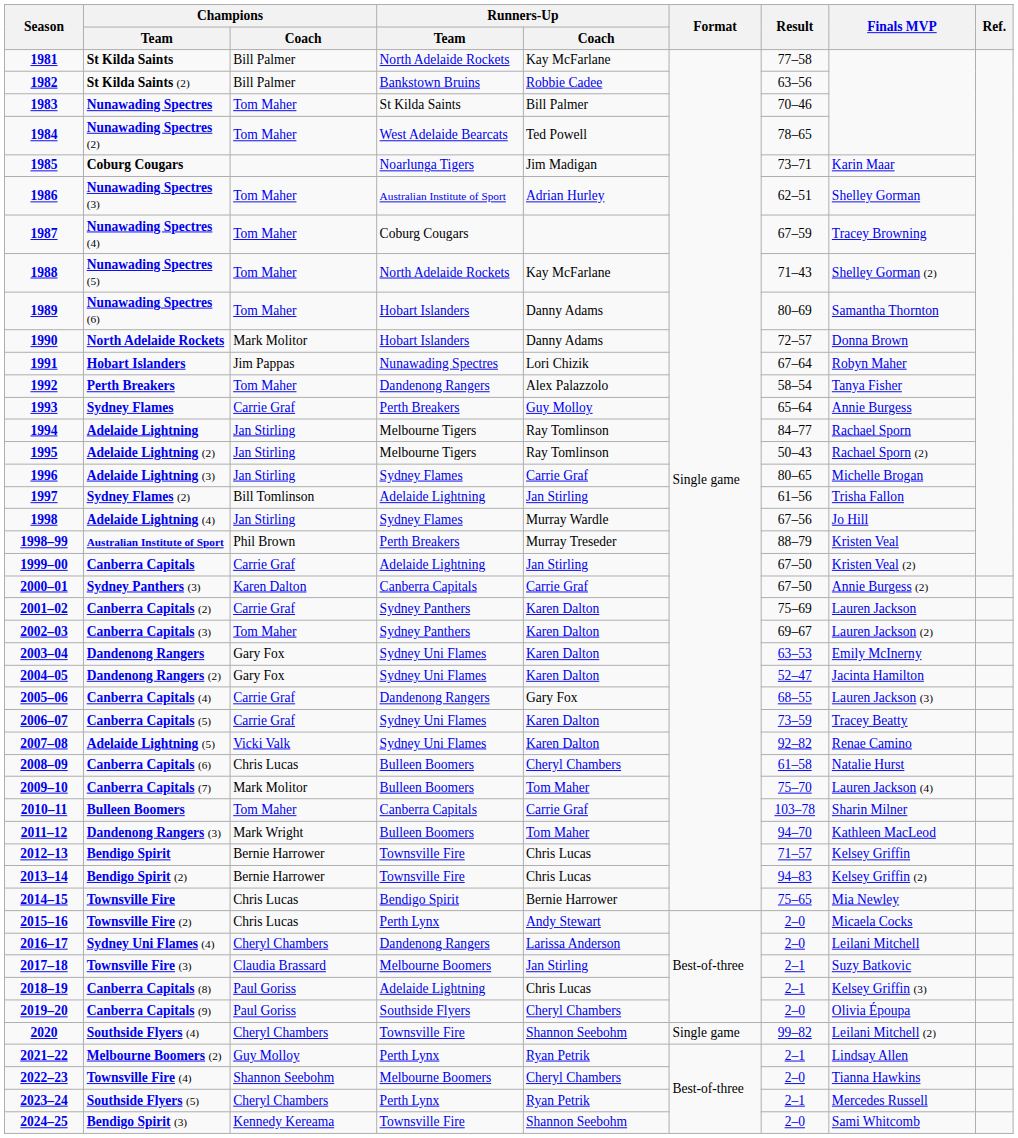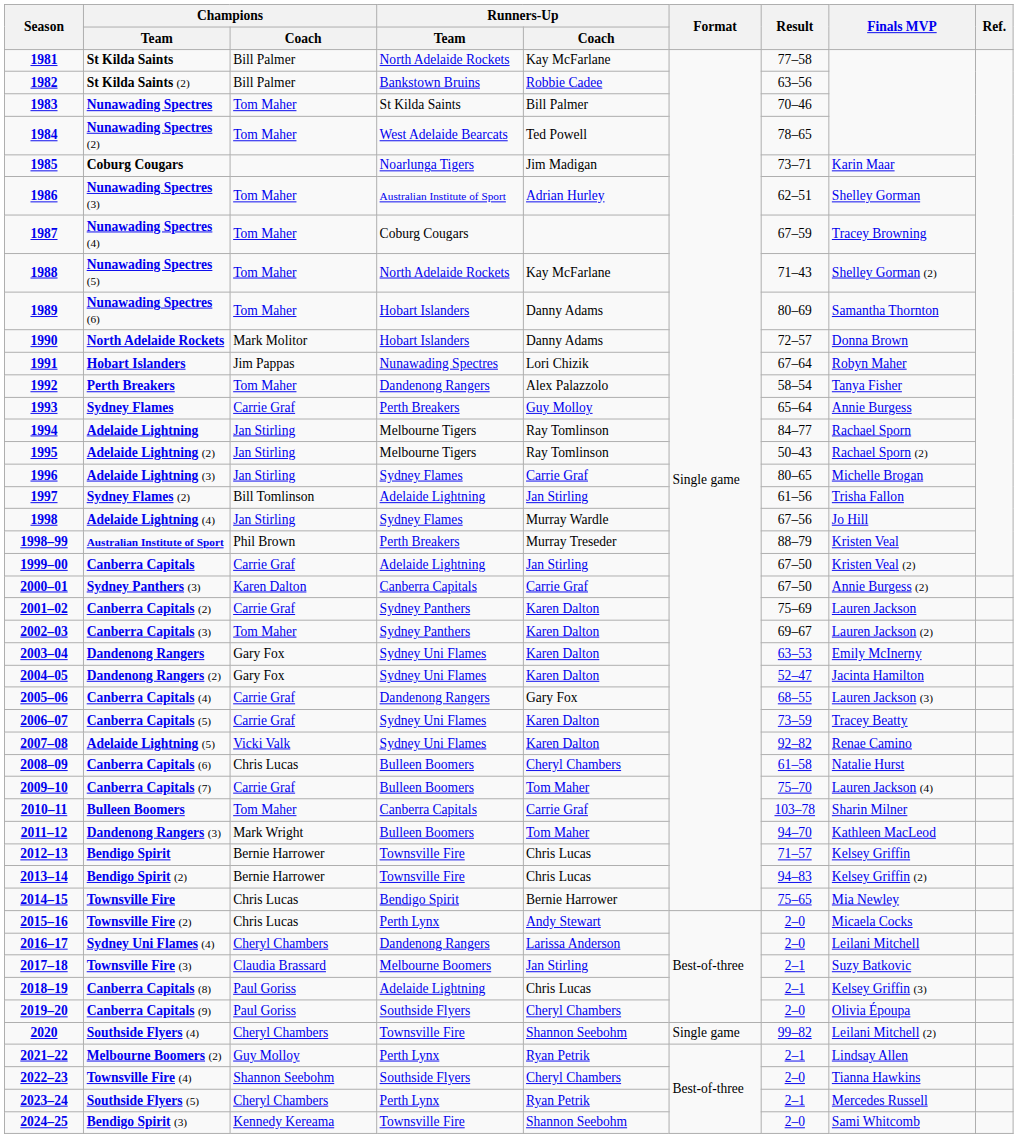 <table class="wikitable" style="width: 85%; font-size:90%">
 <tr>
 <th style="width:4%;" rowspan="2">Season</th>
 <th style="width:16%;" colspan="2">Champions</th>
 <th style="width:16%;" colspan="2">Runners-Up</th>
 <th style="width:5%;" rowspan="2">Format</th>
 <th style="width:3%;" rowspan="2">Result</th>
 <th style="width:8%;" rowspan="2"><a href='#'>Finals MVP</a></th>
 <th style="width:1%;" rowspan="2">Ref.</th>
 </tr>
 <tr>
 <th style="width:8%;">Team</th>
 <th style="width:8%;">Coach</th>
 <th style="width:8%;">Team</th>
 <th style="width:8%;">Coach</th>
 </tr>
 <tr>
 <td align=center><strong><a href='#'>1981</a></strong></td>
 <td><strong>St Kilda Saints</strong></td>
 <td>Bill Palmer</td>
 <td><a href='#'>North Adelaide Rockets</a></td>
 <td>Kay McFarlane</td>
 <td rowspan="35">Single game</td>
 <td align=center>77–58</td>
 <td rowspan="4"></td>
 <td rowspan="20"></td>
 </tr>
 <tr>
 <td align=center><strong><a href='#'>1982</a></strong></td>
 <td><strong>St Kilda Saints</strong> <small>(2)</small></td>
 <td>Bill Palmer</td>
 <td><a href='#'>Bankstown Bruins</a></td>
 <td><a href='#'>Robbie Cadee</a></td>
 <td align=center>63–56</td>
 </tr>
 <tr>
 <td align=center><strong><a href='#'>1983</a></strong></td>
 <td><strong><a href='#'>Nunawading Spectres</a></strong></td>
 <td><a href='#'>Tom Maher</a></td>
 <td>St Kilda Saints</td>
 <td>Bill Palmer</td>
 <td align=center>70–46</td>
 </tr>
 <tr>
 <td align=center><strong><a href='#'>1984</a></strong></td>
 <td><strong><a href='#'>Nunawading Spectres</a></strong> <small>(2)</small></td>
 <td><a href='#'>Tom Maher</a></td>
 <td><a href='#'>West Adelaide Bearcats</a></td>
 <td>Ted Powell</td>
 <td align=center>78–65</td>
 </tr>
 <tr>
 <td align=center><strong><a href='#'>1985</a></strong></td>
 <td><strong>Coburg Cougars</strong></td>
 <td></td>
 <td><a href='#'>Noarlunga Tigers</a></td>
 <td>Jim Madigan</td>
 <td align=center>73–71</td>
 <td><a href='#'>Karin Maar</a></td>
 </tr>
 <tr>
 <td align=center><strong><a href='#'>1986</a></strong></td>
 <td><strong><a href='#'>Nunawading Spectres</a></strong> <small>(3)</small></td>
 <td><a href='#'>Tom Maher</a></td>
 <td><small> <a href='#'>Australian Institute of Sport</a> </small></td>
 <td><a href='#'>Adrian Hurley</a></td>
 <td align=center>62–51</td>
 <td><a href='#'>Shelley Gorman</a></td>
 </tr>
 <tr>
 <td align=center><strong><a href='#'>1987</a></strong></td>
 <td><strong><a href='#'>Nunawading Spectres</a></strong> <small>(4)</small></td>
 <td><a href='#'>Tom Maher</a></td>
 <td>Coburg Cougars</td>
 <td></td>
 <td align=center>67–59</td>
 <td><a href='#'>Tracey Browning</a></td>
 </tr>
 <tr>
 <td align=center><strong><a href='#'>1988</a></strong></td>
 <td><strong><a href='#'>Nunawading Spectres</a></strong> <small>(5)</small></td>
 <td><a href='#'>Tom Maher</a></td>
 <td><a href='#'>North Adelaide Rockets</a></td>
 <td>Kay McFarlane</td>
 <td align=center>71–43</td>
 <td><a href='#'>Shelley Gorman</a> <small>(2)</small></td>
 </tr>
 <tr>
 <td align=center><strong><a href='#'>1989</a></strong></td>
 <td><strong><a href='#'>Nunawading Spectres</a></strong> <small>(6)</small></td>
 <td><a href='#'>Tom Maher</a></td>
 <td><a href='#'>Hobart Islanders</a></td>
 <td>Danny Adams</td>
 <td align=center>80–69</td>
 <td><a href='#'>Samantha Thornton</a></td>
 </tr>
 <tr>
 <td align=center><strong><a href='#'>1990</a></strong></td>
 <td><strong><a href='#'>North Adelaide Rockets</a></strong></td>
 <td>Mark Molitor</td>
 <td><a href='#'>Hobart Islanders</a></td>
 <td>Danny Adams</td>
 <td align=center>72–57</td>
 <td><a href='#'>Donna Brown</a></td>
 </tr>
 <tr>
 <td align=center><strong><a href='#'>1991</a></strong></td>
 <td><strong><a href='#'>Hobart Islanders</a></strong></td>
 <td>Jim Pappas</td>
 <td><a href='#'>Nunawading Spectres</a></td>
 <td>Lori Chizik</td>
 <td align=center>67–64</td>
 <td><a href='#'>Robyn Maher</a></td>
 </tr>
 <tr>
 <td align=center><strong><a href='#'>1992</a></strong></td>
 <td><strong><a href='#'>Perth Breakers</a></strong></td>
 <td><a href='#'>Tom Maher</a></td>
 <td><a href='#'>Dandenong Rangers</a></td>
 <td>Alex Palazzolo</td>
 <td align=center>58–54</td>
 <td><a href='#'>Tanya Fisher</a></td>
 </tr>
 <tr>
 <td align=center><strong><a href='#'>1993</a></strong></td>
 <td><strong><a href='#'>Sydney Flames</a></strong></td>
 <td><a href='#'>Carrie Graf</a></td>
 <td><a href='#'>Perth Breakers</a></td>
 <td><a href='#'>Guy Molloy</a></td>
 <td align=center>65–64</td>
 <td><a href='#'>Annie Burgess</a></td>
 </tr>
 <tr>
 <td align=center><strong><a href='#'>1994</a></strong></td>
 <td><strong><a href='#'>Adelaide Lightning</a></strong></td>
 <td><a href='#'>Jan Stirling</a></td>
 <td>Melbourne Tigers</td>
 <td>Ray Tomlinson</td>
 <td align=center>84–77</td>
 <td><a href='#'>Rachael Sporn</a></td>
 </tr>
 <tr>
 <td align=center><strong><a href='#'>1995</a></strong></td>
 <td><strong><a href='#'>Adelaide Lightning</a></strong> <small>(2)</small></td>
 <td><a href='#'>Jan Stirling</a></td>
 <td>Melbourne Tigers</td>
 <td>Ray Tomlinson</td>
 <td align=center>50–43</td>
 <td><a href='#'>Rachael Sporn</a> <small>(2)</small></td>
 </tr>
 <tr>
 <td align=center><strong><a href='#'>1996</a></strong></td>
 <td><strong><a href='#'>Adelaide Lightning</a></strong> <small>(3)</small></td>
 <td><a href='#'>Jan Stirling</a></td>
 <td><a href='#'>Sydney Flames</a></td>
 <td><a href='#'>Carrie Graf</a></td>
 <td align=center>80–65</td>
 <td><a href='#'>Michelle Brogan</a></td>
 </tr>
 <tr>
 <td align=center><strong><a href='#'>1997</a></strong></td>
 <td><strong><a href='#'>Sydney Flames</a></strong> <small>(2)</small></td>
 <td>Bill Tomlinson</td>
 <td><a href='#'>Adelaide Lightning</a></td>
 <td><a href='#'>Jan Stirling</a></td>
 <td align=center>61–56</td>
 <td><a href='#'>Trisha Fallon</a></td>
 </tr>
 <tr>
 <td align=center><strong><a href='#'>1998</a></strong></td>
 <td><strong><a href='#'>Adelaide Lightning</a></strong> <small>(4)</small></td>
 <td><a href='#'>Jan Stirling</a></td>
 <td><a href='#'>Sydney Flames</a></td>
 <td>Murray Wardle</td>
 <td align=center>67–56</td>
 <td><a href='#'>Jo Hill</a></td>
 </tr>
 <tr>
 <td align=center><strong><a href='#'>1998–99</a></strong></td>
 <td><strong><small><a href='#'>Australian Institute of Sport</a></small></strong></td>
 <td>Phil Brown</td>
 <td><a href='#'>Perth Breakers</a></td>
 <td>Murray Treseder</td>
 <td align=center>88–79</td>
 <td><a href='#'>Kristen Veal</a></td>
 </tr>
 <tr>
 <td align=center><strong><a href='#'>1999–00</a></strong></td>
 <td><strong><a href='#'>Canberra Capitals</a></strong></td>
 <td><a href='#'>Carrie Graf</a></td>
 <td><a href='#'>Adelaide Lightning</a></td>
 <td><a href='#'>Jan Stirling</a></td>
 <td align=center>67–50</td>
 <td><a href='#'>Kristen Veal</a> <small>(2)</small></td>
 </tr>
 <tr>
 <td align=center><strong><a href='#'>2000–01</a></strong></td>
 <td><strong><a href='#'>Sydney Panthers</a></strong> <small>(3)</small></td>
 <td><a href='#'>Karen Dalton</a></td>
 <td><a href='#'>Canberra Capitals</a></td>
 <td><a href='#'>Carrie Graf</a></td>
 <td align=center>67–50</td>
 <td><a href='#'>Annie Burgess</a> <small>(2)</small></td>
 <td></td>
 </tr>
 <tr>
 <td align=center><strong><a href='#'>2001–02</a></strong></td>
 <td><strong><a href='#'>Canberra Capitals</a></strong> <small>(2)</small></td>
 <td><a href='#'>Carrie Graf</a></td>
 <td><a href='#'>Sydney Panthers</a></td>
 <td><a href='#'>Karen Dalton</a></td>
 <td align=center>75–69</td>
 <td><a href='#'>Lauren Jackson</a></td>
 <td></td>
 </tr>
 <tr>
 <td align=center><strong><a href='#'>2002–03</a></strong></td>
 <td><strong><a href='#'>Canberra Capitals</a></strong> <small>(3)</small></td>
 <td><a href='#'>Tom Maher</a></td>
 <td><a href='#'>Sydney Panthers</a></td>
 <td><a href='#'>Karen Dalton</a></td>
 <td align=center>69–67</td>
 <td><a href='#'>Lauren Jackson</a> <small>(2)</small></td>
 <td></td>
 </tr>
 <tr>
 <td align=center><strong><a href='#'>2003–04</a></strong></td>
 <td><strong><a href='#'>Dandenong Rangers</a></strong></td>
 <td>Gary Fox</td>
 <td><a href='#'>Sydney Uni Flames</a></td>
 <td><a href='#'>Karen Dalton</a></td>
 <td align=center><a href='#'>63–53</a></td>
 <td><a href='#'>Emily McInerny</a></td>
 <td align=center></td>
 </tr>
 <tr>
 <td align=center><strong><a href='#'>2004–05</a></strong></td>
 <td><strong><a href='#'>Dandenong Rangers</a></strong> <small>(2)</small></td>
 <td>Gary Fox</td>
 <td><a href='#'>Sydney Uni Flames</a></td>
 <td><a href='#'>Karen Dalton</a></td>
 <td align=center><a href='#'>52–47</a></td>
 <td><a href='#'>Jacinta Hamilton</a></td>
 <td align=center></td>
 </tr>
 <tr>
 <td align=center><strong><a href='#'>2005–06</a></strong></td>
 <td><strong><a href='#'>Canberra Capitals</a></strong> <small>(4)</small></td>
 <td><a href='#'>Carrie Graf</a></td>
 <td><a href='#'>Dandenong Rangers</a></td>
 <td>Gary Fox</td>
 <td align=center><a href='#'>68–55</a></td>
 <td><a href='#'>Lauren Jackson</a> <small>(3)</small></td>
 <td align=center></td>
 </tr>
 <tr>
 <td align=center><strong><a href='#'>2006–07</a></strong></td>
 <td><strong><a href='#'>Canberra Capitals</a></strong> <small>(5)</small></td>
 <td><a href='#'>Carrie Graf</a></td>
 <td><a href='#'>Sydney Uni Flames</a></td>
 <td><a href='#'>Karen Dalton</a></td>
 <td align=center><a href='#'>73–59</a></td>
 <td><a href='#'>Tracey Beatty</a></td>
 <td></td>
 </tr>
 <tr>
 <td align=center><strong><a href='#'>2007–08</a></strong></td>
 <td><strong><a href='#'>Adelaide Lightning</a></strong> <small>(5)</small></td>
 <td><a href='#'>Vicki Valk</a></td>
 <td><a href='#'>Sydney Uni Flames</a></td>
 <td><a href='#'>Karen Dalton</a></td>
 <td align=center><a href='#'>92–82</a></td>
 <td><a href='#'>Renae Camino</a></td>
 <td></td>
 </tr>
 <tr>
 <td align=center><strong><a href='#'>2008–09</a></strong></td>
 <td><strong><a href='#'>Canberra Capitals</a></strong> <small>(6)</small></td>
 <td>Chris Lucas</td>
 <td><a href='#'>Bulleen Boomers</a></td>
 <td><a href='#'>Cheryl Chambers</a></td>
 <td align=center><a href='#'>61–58</a></td>
 <td><a href='#'>Natalie Hurst</a></td>
 <td align=center></td>
 </tr>
 <tr>
 <td align=center><strong><a href='#'>2009–10</a></strong></td>
 <td><strong><a href='#'>Canberra Capitals</a></strong> <small>(7)</small></td>
-<td>Mark Molitor</td>
+<td><a href='#'>Carrie Graf</a></td>
 <td><a href='#'>Bulleen Boomers</a></td>
 <td><a href='#'>Tom Maher</a></td>
 <td align=center><a href='#'>75–70</a></td>
 <td><a href='#'>Lauren Jackson</a> <small>(4)</small></td>
 <td align=center></td>
 </tr>
 <tr>
 <td align=center><strong><a href='#'>2010–11</a></strong></td>
 <td><strong><a href='#'>Bulleen Boomers</a></strong></td>
 <td><a href='#'>Tom Maher</a></td>
 <td><a href='#'>Canberra Capitals</a></td>
 <td><a href='#'>Carrie Graf</a></td>
 <td align=center><a href='#'>103–78</a></td>
 <td><a href='#'>Sharin Milner</a></td>
 <td align=center></td>
 </tr>
 <tr>
 <td align=center><strong><a href='#'>2011–12</a></strong></td>
 <td><strong><a href='#'>Dandenong Rangers</a></strong> <small>(3)</small></td>
 <td>Mark Wright</td>
 <td><a href='#'>Bulleen Boomers</a></td>
 <td><a href='#'>Tom Maher</a></td>
 <td align=center><a href='#'>94–70</a></td>
 <td><a href='#'>Kathleen MacLeod</a></td>
 <td align=center></td>
 </tr>
 <tr>
 <td align=center><strong><a href='#'>2012–13</a></strong></td>
 <td><strong><a href='#'>Bendigo Spirit</a></strong></td>
 <td>Bernie Harrower</td>
 <td><a href='#'>Townsville Fire</a></td>
 <td>Chris Lucas</td>
 <td align=center><a href='#'>71–57</a></td>
 <td><a href='#'>Kelsey Griffin</a></td>
 <td></td>
 </tr>
 <tr>
 <td align=center><strong><a href='#'>2013–14</a></strong></td>
 <td><strong><a href='#'>Bendigo Spirit</a></strong> <small>(2)</small></td>
 <td>Bernie Harrower</td>
 <td><a href='#'>Townsville Fire</a></td>
 <td>Chris Lucas</td>
 <td align=center><a href='#'>94–83</a></td>
 <td><a href='#'>Kelsey Griffin</a> <small>(2)</small></td>
 <td align=center></td>
 </tr>
 <tr>
 <td align=center><strong><a href='#'>2014–15</a></strong></td>
 <td><strong><a href='#'>Townsville Fire</a></strong></td>
 <td>Chris Lucas</td>
 <td><a href='#'>Bendigo Spirit</a></td>
 <td>Bernie Harrower</td>
 <td align=center><a href='#'>75–65</a></td>
 <td><a href='#'>Mia Newley</a></td>
 <td align=center></td>
 </tr>
 <tr>
 <td align=center><strong><a href='#'>2015–16</a></strong></td>
 <td><strong><a href='#'>Townsville Fire</a></strong> <small>(2)</small></td>
 <td>Chris Lucas</td>
 <td><a href='#'>Perth Lynx</a></td>
 <td><a href='#'>Andy Stewart</a></td>
 <td rowspan="5">Best-of-three</td>
 <td align=center><a href='#'>2–0</a></td>
 <td><a href='#'>Micaela Cocks</a></td>
 <td align=center></td>
 </tr>
 <tr>
 <td align=center><strong><a href='#'>2016–17</a></strong></td>
 <td><strong><a href='#'>Sydney Uni Flames</a></strong> <small>(4)</small></td>
 <td><a href='#'>Cheryl Chambers</a></td>
 <td><a href='#'>Dandenong Rangers</a></td>
 <td><a href='#'>Larissa Anderson</a></td>
 <td align=center><a href='#'>2–0</a></td>
 <td><a href='#'>Leilani Mitchell</a></td>
 <td align=center></td>
 </tr>
 <tr>
 <td align=center><strong><a href='#'>2017–18</a></strong></td>
 <td><strong><a href='#'>Townsville Fire</a></strong> <small>(3)</small></td>
 <td><a href='#'>Claudia Brassard</a></td>
 <td><a href='#'>Melbourne Boomers</a></td>
 <td><a href='#'>Jan Stirling</a></td>
 <td align=center><a href='#'>2–1</a></td>
 <td><a href='#'>Suzy Batkovic</a></td>
 <td align=center></td>
 </tr>
 <tr>
 <td align=center><strong><a href='#'>2018–19</a></strong></td>
 <td><strong><a href='#'>Canberra Capitals</a></strong> <small>(8)</small></td>
 <td><a href='#'>Paul Goriss</a></td>
 <td><a href='#'>Adelaide Lightning</a></td>
 <td>Chris Lucas</td>
 <td align=center><a href='#'>2–1</a></td>
 <td><a href='#'>Kelsey Griffin</a> <small>(3)</small></td>
 <td align=center></td>
 </tr>
 <tr>
 <td align=center><strong><a href='#'>2019–20</a></strong></td>
 <td><strong><a href='#'>Canberra Capitals</a></strong> <small>(9)</small></td>
 <td><a href='#'>Paul Goriss</a></td>
 <td><a href='#'>Southside Flyers</a></td>
 <td><a href='#'>Cheryl Chambers</a></td>
 <td align=center><a href='#'>2–0</a></td>
 <td><a href='#'>Olivia Époupa</a></td>
 <td align=center></td>
 </tr>
 <tr>
 <td align=center><strong><a href='#'>2020</a></strong></td>
 <td><strong><a href='#'>Southside Flyers</a></strong> <small>(4)</small></td>
 <td><a href='#'>Cheryl Chambers</a></td>
 <td><a href='#'>Townsville Fire</a></td>
 <td><a href='#'>Shannon Seebohm</a></td>
 <td>Single game</td>
 <td align=center><a href='#'>99–82</a></td>
 <td><a href='#'>Leilani Mitchell</a> <small>(2)</small></td>
 <td align=center></td>
 </tr>
 <tr>
 <td align=center><strong><a href='#'>2021–22</a></strong></td>
 <td><strong><a href='#'>Melbourne Boomers</a></strong> <small>(2)</small></td>
 <td><a href='#'>Guy Molloy</a></td>
 <td><a href='#'>Perth Lynx</a></td>
 <td><a href='#'>Ryan Petrik</a></td>
 <td rowspan="4">Best-of-three</td>
 <td align=center><a href='#'>2–1</a></td>
 <td><a href='#'>Lindsay Allen</a></td>
 <td align=center></td>
 </tr>
 <tr>
 <td align=center><strong><a href='#'>2022–23</a></strong></td>
 <td><strong><a href='#'>Townsville Fire</a></strong> <small>(4)</small></td>
 <td><a href='#'>Shannon Seebohm</a></td>
-<td><a href='#'>Melbourne Boomers</a></td>
+<td><a href='#'>Southside Flyers</a></td>
 <td><a href='#'>Cheryl Chambers</a></td>
 <td align=center><a href='#'>2–0</a></td>
 <td><a href='#'>Tianna Hawkins</a></td>
 <td align=center></td>
 </tr>
 <tr>
 <td align=center><strong><a href='#'>2023–24</a></strong></td>
 <td><strong><a href='#'>Southside Flyers</a></strong> <small>(5)</small></td>
 <td><a href='#'>Cheryl Chambers</a></td>
 <td><a href='#'>Perth Lynx</a></td>
 <td><a href='#'>Ryan Petrik</a></td>
 <td align=center><a href='#'>2–1</a></td>
 <td><a href='#'>Mercedes Russell</a></td>
 <td align=center></td>
 </tr>
 <tr>
 <td align=center><strong><a href='#'>2024–25</a></strong></td>
 <td><strong><a href='#'>Bendigo Spirit</a></strong> <small>(3)</small></td>
 <td><a href='#'>Kennedy Kereama</a></td>
 <td><a href='#'>Townsville Fire</a></td>
 <td><a href='#'>Shannon Seebohm</a></td>
 <td align=center><a href='#'>2–0</a></td>
 <td><a href='#'>Sami Whitcomb</a></td>
 <td align=center></td>
 </tr>
 </table>
